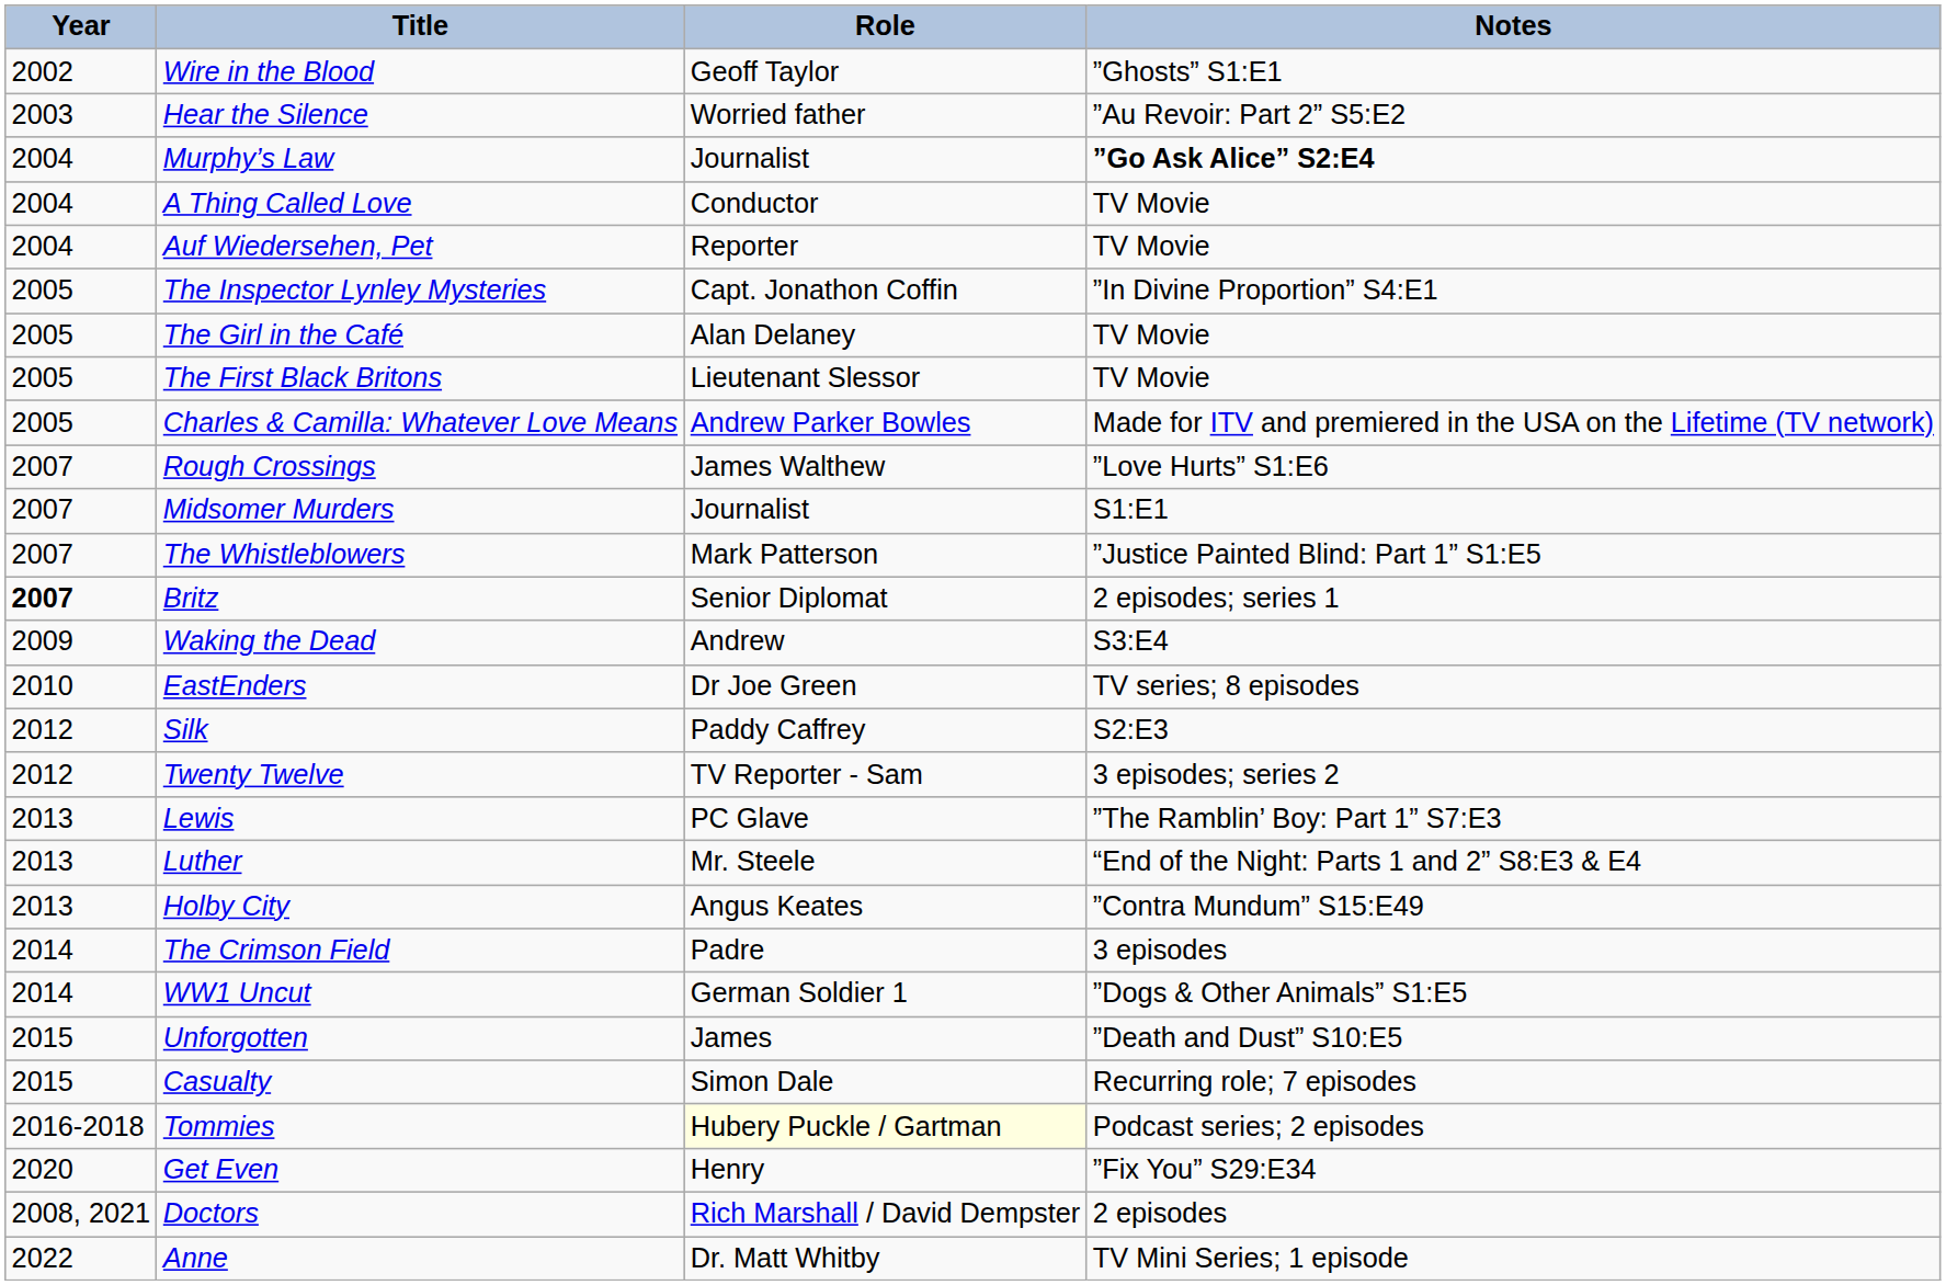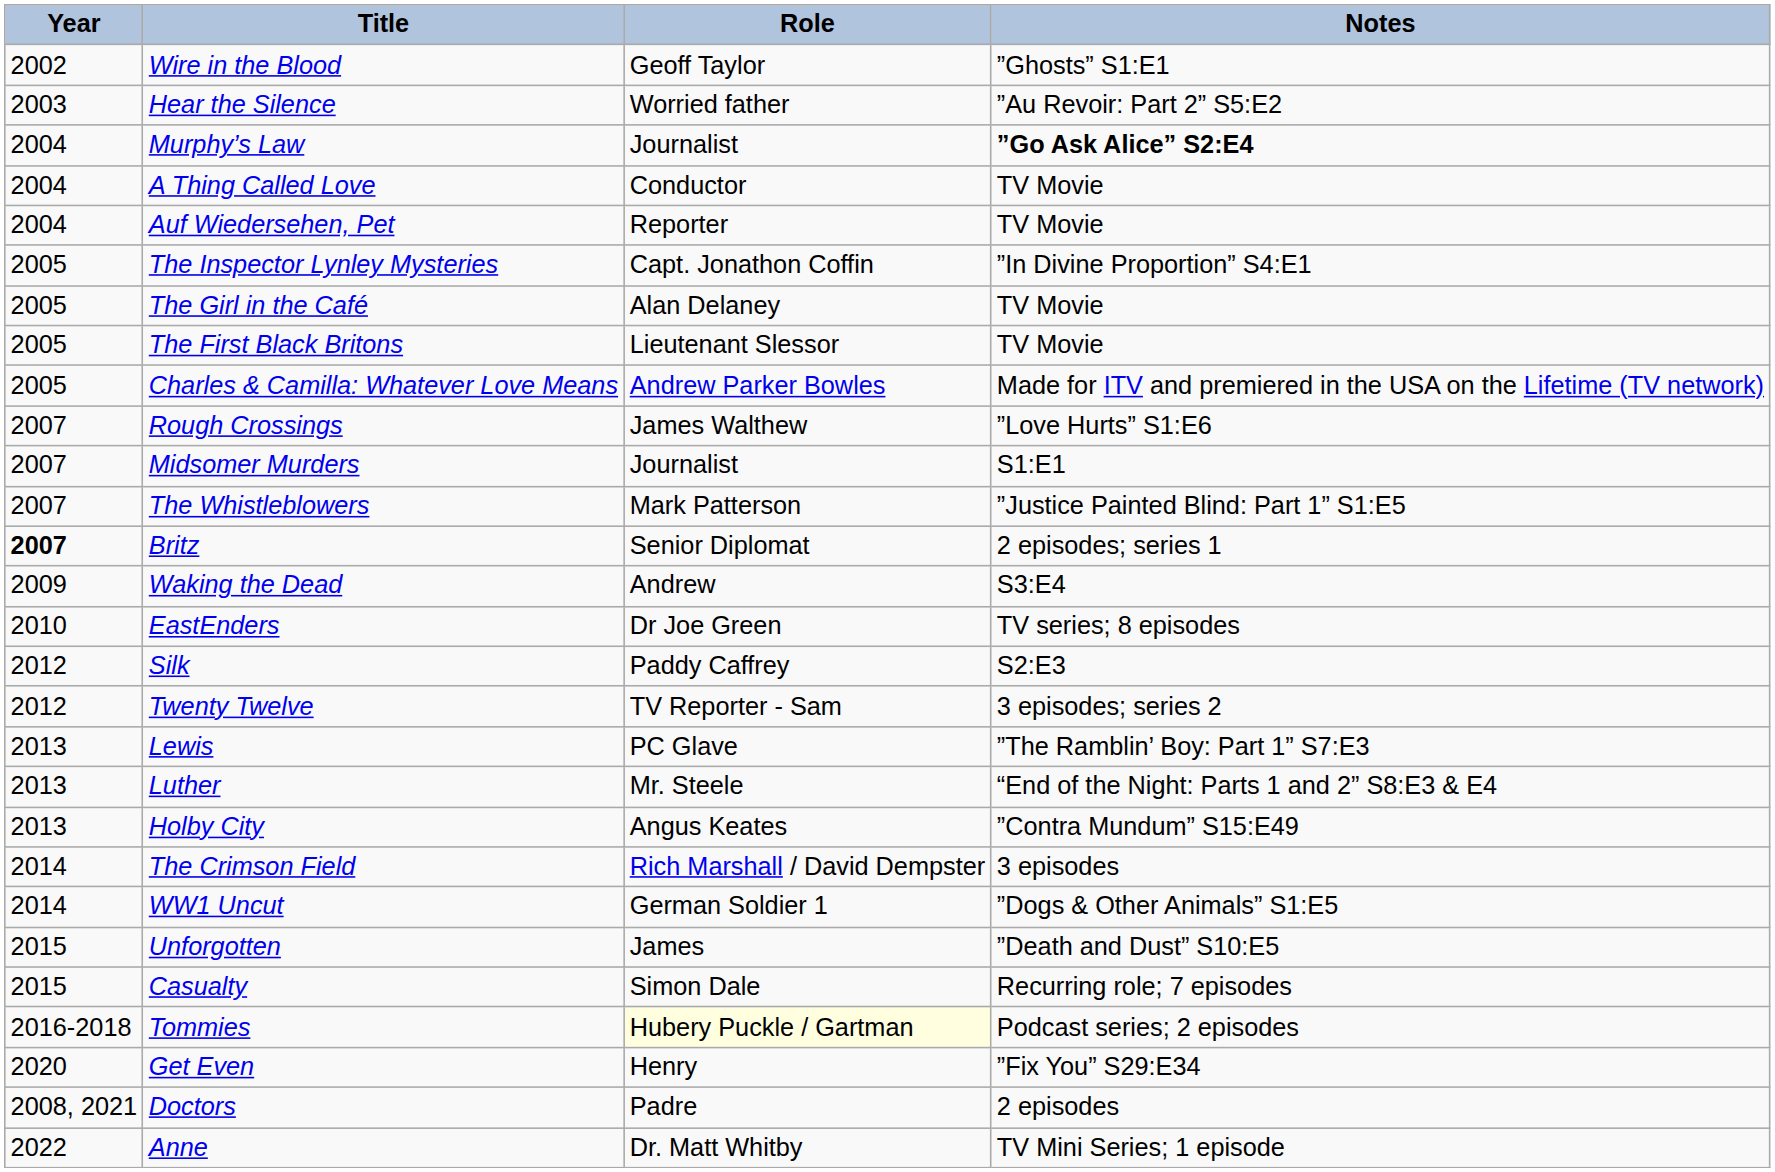 <table class = "wikitable sortable">
 <tr>
 <th style="background:#B0C4DE;">Year</th>
 <th style="background:#B0C4DE;">Title</th>
 <th style="background:#B0C4DE;">Role</th>
 <th style="background:#B0C4DE;">Notes</th>
 </tr>
 <tr>
 <td>2002</td>
 <td><em><a href='#'>Wire in the Blood</a></em></td>
 <td>Geoff Taylor</td>
 <td>”Ghosts” S1:E1</td>
 </tr>
 <tr>
 <td>2003</td>
 <td><em><a href='#'>Hear the Silence</a></em></td>
 <td>Worried father</td>
 <td>”Au Revoir: Part 2” S5:E2</td>
 </tr>
 <tr>
 <td>2004</td>
 <td><em><a href='#'>Murphy’s Law</a></em></td>
 <td>Journalist</td>
 <td><strong>”Go Ask Alice” S2:E4</strong></td>
 </tr>
 <tr>
 <td>2004</td>
 <td><em><a href='#'>A Thing Called Love</a></em></td>
 <td>Conductor</td>
 <td>TV Movie</td>
 </tr>
 <tr>
 <td>2004</td>
 <td><em><a href='#'>Auf Wiedersehen, Pet</a></em></td>
 <td>Reporter</td>
 <td>TV Movie</td>
 </tr>
 <tr>
 <td>2005</td>
 <td><em><a href='#'>The Inspector Lynley Mysteries</a></em></td>
 <td>Capt. Jonathon Coffin</td>
 <td>”In Divine Proportion” S4:E1</td>
 </tr>
 <tr>
 <td>2005</td>
 <td><em><a href='#'>The Girl in the Café</a></em></td>
 <td>Alan Delaney</td>
 <td>TV Movie</td>
 </tr>
 <tr>
 <td>2005</td>
 <td><em><a href='#'>The First Black Britons</a></em></td>
 <td>Lieutenant Slessor</td>
 <td>TV Movie</td>
 </tr>
 <tr>
 <td>2005</td>
 <td><em><a href='#'>Charles & Camilla: Whatever Love Means</a></em></td>
 <td><a href='#'>Andrew Parker Bowles</a></td>
 <td>Made for <a href='#'>ITV</a> and premiered in the USA on the <a href='#'>Lifetime (TV network)</a></td>
 </tr>
 <tr>
 <td>2007</td>
 <td><em><a href='#'>Rough Crossings</a></em></td>
 <td>James Walthew</td>
 <td>”Love Hurts” S1:E6</td>
 </tr>
 <tr>
 <td>2007</td>
 <td><em><a href='#'>Midsomer Murders</a></em></td>
 <td>Journalist</td>
 <td>S1:E1</td>
 </tr>
 <tr>
 <td>2007</td>
 <td><em><a href='#'>The Whistleblowers</a></em></td>
 <td>Mark Patterson</td>
 <td>”Justice Painted Blind: Part 1” S1:E5</td>
 </tr>
 <tr>
 <td><strong>2007</strong></td>
 <td><em><a href='#'>Britz</a></em></td>
 <td>Senior Diplomat</td>
 <td>2 episodes; series 1</td>
 </tr>
 <tr>
 <td>2009</td>
 <td><em><a href='#'>Waking the Dead</a></em></td>
 <td>Andrew</td>
 <td>S3:E4</td>
 </tr>
 <tr>
 <td>2010</td>
 <td><em><a href='#'>EastEnders</a></em></td>
 <td>Dr Joe Green</td>
 <td>TV series; 8 episodes</td>
 </tr>
 <tr>
 <td>2012</td>
 <td><em><a href='#'>Silk</a></em></td>
 <td>Paddy Caffrey</td>
 <td>S2:E3</td>
 </tr>
 <tr>
 <td>2012</td>
 <td><em><a href='#'>Twenty Twelve</a></em></td>
 <td>TV Reporter - Sam</td>
 <td>3 episodes; series 2</td>
 </tr>
 <tr>
 <td>2013</td>
 <td><em><a href='#'>Lewis</a></em></td>
 <td>PC Glave</td>
 <td>”The Ramblin’ Boy: Part 1” S7:E3</td>
 </tr>
 <tr>
 <td>2013</td>
 <td><em><a href='#'>Luther</a></em></td>
 <td>Mr. Steele</td>
 <td>“End of the Night: Parts 1 and 2” S8:E3 & E4</td>
 </tr>
 <tr>
 <td>2013</td>
 <td><em><a href='#'>Holby City</a></em></td>
 <td>Angus Keates</td>
 <td>”Contra Mundum” S15:E49</td>
 </tr>
 <tr>
 <td>2014</td>
 <td><em><a href='#'>The Crimson Field</a></em></td>
-<td>Padre</td>
+<td><a href='#'>Rich Marshall</a> / David Dempster</td>
 <td>3 episodes</td>
 </tr>
 <tr>
 <td>2014</td>
 <td><em><a href='#'>WW1 Uncut</a></em></td>
 <td>German Soldier 1</td>
 <td>”Dogs & Other Animals” S1:E5</td>
 </tr>
 <tr>
 <td>2015</td>
 <td><em><a href='#'>Unforgotten</a></em></td>
 <td>James</td>
 <td>”Death and Dust” S10:E5</td>
 </tr>
 <tr>
 <td>2015</td>
 <td><em><a href='#'>Casualty</a></em></td>
 <td>Simon Dale</td>
 <td>Recurring role; 7 episodes</td>
 </tr>
 <tr>
 <td>2016-2018</td>
 <td><em><a href='#'>Tommies</a></em></td>
 <td style="background: lightyellow;">Hubery Puckle / Gartman</td>
 <td>Podcast series; 2 episodes</td>
 </tr>
 <tr>
 <td>2020</td>
 <td><em><a href='#'>Get Even</a></em></td>
 <td>Henry</td>
 <td>”Fix You” S29:E34</td>
 </tr>
 <tr>
 <td>2008, 2021</td>
 <td><em><a href='#'>Doctors</a></em></td>
-<td><a href='#'>Rich Marshall</a> / David Dempster</td>
+<td>Padre</td>
 <td>2 episodes</td>
 </tr>
 <tr>
 <td>2022</td>
 <td><em><a href='#'>Anne</a></em></td>
 <td>Dr. Matt Whitby</td>
 <td>TV Mini Series; 1 episode</td>
 </tr>
 </table>
